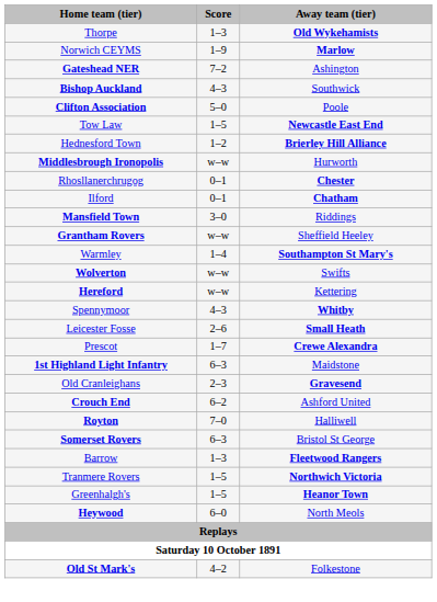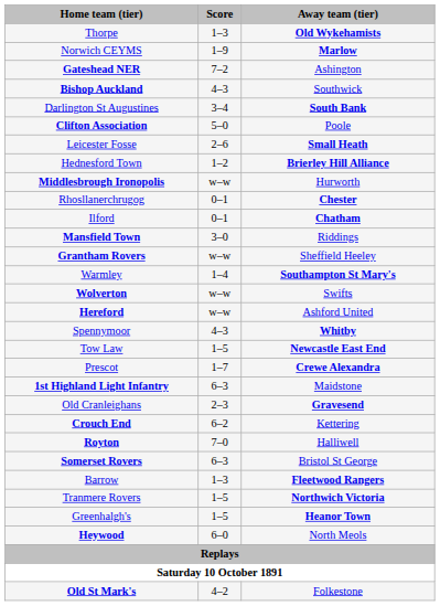 <table class="wikitable" style="width: 550px; background:WhiteSmoke; text-align:center; font-size:90%">
 <tr>
 <td scope="col" style="width: 45.00%; background:silver;"><strong>Home team (tier)</strong></td>
 <td scope="col" style="width: 10.00%; background:silver;"><strong>Score</strong></td>
 <td scope="col" style="width: 45.00%; background:silver;"><strong>Away team (tier)</strong></td>
 </tr>
 <tr>
 <td><a href='#'>Thorpe</a></td>
 <td>1–3</td>
 <td><strong><a href='#'>Old Wykehamists</a></strong></td>
 </tr>
 <tr>
 <td><a href='#'>Norwich CEYMS</a></td>
 <td>1–9</td>
 <td><strong><a href='#'>Marlow</a></strong></td>
 </tr>
 <tr>
 <td><strong><a href='#'>Gateshead NER</a></strong></td>
 <td>7–2</td>
 <td><a href='#'>Ashington</a></td>
 </tr>
 <tr>
 <td><strong><a href='#'>Bishop Auckland</a></strong></td>
 <td>4–3</td>
 <td><a href='#'>Southwick</a></td>
 </tr>
 <tr>
+<td><a href='#'>Darlington St Augustines</a></td>
+<td>3–4</td>
+<td><strong><a href='#'>South Bank</a></strong></td>
+</tr>
+<tr>
 <td><strong><a href='#'>Clifton Association</a></strong></td>
 <td>5–0</td>
 <td><a href='#'>Poole</a></td>
 </tr>
 <tr>
-<td><a href='#'>Tow Law</a></td>
-<td>1–5</td>
-<td><strong><a href='#'>Newcastle East End</a></strong></td>
+<td><a href='#'>Leicester Fosse</a></td>
+<td>2–6</td>
+<td><strong><a href='#'>Small Heath</a></strong></td>
 </tr>
 <tr>
 <td><a href='#'>Hednesford Town</a></td>
 <td>1–2</td>
 <td><strong><a href='#'>Brierley Hill Alliance</a></strong></td>
 </tr>
 <tr>
 <td><strong><a href='#'>Middlesbrough Ironopolis</a></strong></td>
 <td>w–w</td>
 <td><a href='#'>Hurworth</a></td>
 </tr>
 <tr>
 <td><a href='#'>Rhosllanerchrugog</a></td>
 <td>0–1</td>
 <td><strong><a href='#'>Chester</a></strong></td>
 </tr>
 <tr>
 <td><a href='#'>Ilford</a></td>
 <td>0–1</td>
 <td><strong><a href='#'>Chatham</a></strong></td>
 </tr>
 <tr>
 <td><strong><a href='#'>Mansfield Town</a></strong></td>
 <td>3–0</td>
 <td><a href='#'>Riddings</a></td>
 </tr>
 <tr>
 <td><strong><a href='#'>Grantham Rovers</a></strong></td>
 <td>w–w</td>
 <td><a href='#'>Sheffield Heeley</a></td>
 </tr>
 <tr>
 <td><a href='#'>Warmley</a></td>
 <td>1–4</td>
 <td><strong><a href='#'>Southampton St Mary's</a></strong></td>
 </tr>
 <tr>
 <td><strong><a href='#'>Wolverton</a></strong></td>
 <td>w–w</td>
 <td><a href='#'>Swifts</a></td>
 </tr>
 <tr>
 <td><strong><a href='#'>Hereford</a></strong></td>
 <td>w–w</td>
-<td><a href='#'>Kettering</a></td>
+<td><a href='#'>Ashford United</a></td>
 </tr>
 <tr>
 <td><a href='#'>Spennymoor</a></td>
 <td>4–3</td>
 <td><strong><a href='#'>Whitby</a></strong></td>
 </tr>
 <tr>
-<td><a href='#'>Leicester Fosse</a></td>
-<td>2–6</td>
-<td><strong><a href='#'>Small Heath</a></strong></td>
+<td><a href='#'>Tow Law</a></td>
+<td>1–5</td>
+<td><strong><a href='#'>Newcastle East End</a></strong></td>
 </tr>
 <tr>
 <td><a href='#'>Prescot</a></td>
 <td>1–7</td>
 <td><strong><a href='#'>Crewe Alexandra</a></strong></td>
 </tr>
 <tr>
 <td><strong><a href='#'>1st Highland Light Infantry</a></strong></td>
 <td>6–3</td>
 <td><a href='#'>Maidstone</a></td>
 </tr>
 <tr>
 <td><a href='#'>Old Cranleighans</a></td>
 <td>2–3</td>
 <td><strong><a href='#'>Gravesend</a></strong></td>
 </tr>
 <tr>
 <td><strong><a href='#'>Crouch End</a></strong></td>
 <td>6–2</td>
-<td><a href='#'>Ashford United</a></td>
+<td><a href='#'>Kettering</a></td>
 </tr>
 <tr>
 <td><strong><a href='#'>Royton</a></strong></td>
 <td>7–0</td>
 <td><a href='#'>Halliwell</a></td>
 </tr>
 <tr>
 <td><strong><a href='#'>Somerset Rovers</a></strong></td>
 <td>6–3</td>
 <td><a href='#'>Bristol St George</a></td>
 </tr>
 <tr>
 <td><a href='#'>Barrow</a></td>
 <td>1–3</td>
 <td><strong><a href='#'>Fleetwood Rangers</a></strong></td>
 </tr>
 <tr>
 <td><a href='#'>Tranmere Rovers</a></td>
 <td>1–5</td>
 <td><strong><a href='#'>Northwich Victoria</a></strong></td>
 </tr>
 <tr>
 <td><a href='#'>Greenhalgh's</a></td>
 <td>1–5</td>
 <td><strong><a href='#'>Heanor Town</a></strong></td>
 </tr>
 <tr>
 <td><strong><a href='#'>Heywood</a></strong></td>
 <td>6–0</td>
 <td><a href='#'>North Meols</a></td>
 </tr>
 <tr>
 <td colspan="3" style= background:Silver><strong>Replays</strong></td>
 </tr>
 <tr>
 <td colspan="3" style= background:White><strong>Saturday 10 October 1891</strong></td>
 </tr>
 <tr>
 <td><strong><a href='#'>Old St Mark's</a></strong></td>
 <td>4–2</td>
 <td><a href='#'>Folkestone</a></td>
 </tr>
 </table>
